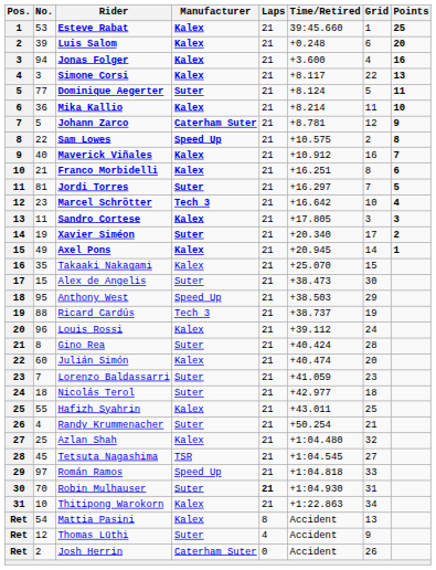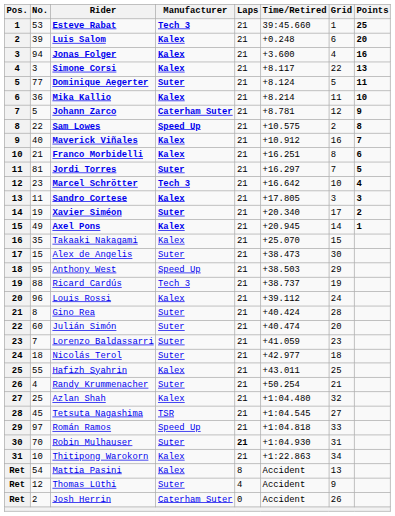 <table class="wikitable" style="font-size: 95%;">
 <tr>
 <th>Pos.</th>
 <th>No.</th>
 <th>Rider</th>
 <th>Manufacturer</th>
 <th>Laps</th>
 <th>Time/Retired</th>
 <th>Grid</th>
 <th>Points</th>
 </tr>
 <tr>
 <th>1</th>
 <td>53</td>
 <td> <strong><a href='#'>Esteve Rabat</a></strong></td>
-<td><strong><a href='#'>Kalex</a></strong></td>
+<td><strong><a href='#'>Tech 3</a></strong></td>
 <td>21</td>
 <td>39:45.660</td>
 <td>1</td>
 <td><strong>25</strong></td>
 </tr>
 <tr>
 <th>2</th>
 <td>39</td>
 <td> <strong><a href='#'>Luis Salom</a></strong></td>
 <td><strong><a href='#'>Kalex</a></strong></td>
 <td>21</td>
 <td>+0.248</td>
 <td>6</td>
 <td><strong>20</strong></td>
 </tr>
 <tr>
 <th>3</th>
 <td>94</td>
 <td> <strong><a href='#'>Jonas Folger</a></strong></td>
 <td><strong><a href='#'>Kalex</a></strong></td>
 <td>21</td>
 <td>+3.600</td>
 <td>4</td>
 <td><strong>16</strong></td>
 </tr>
 <tr>
 <th>4</th>
 <td>3</td>
 <td> <strong><a href='#'>Simone Corsi</a></strong></td>
 <td><strong><a href='#'>Kalex</a></strong></td>
 <td>21</td>
 <td>+8.117</td>
 <td>22</td>
 <td><strong>13</strong></td>
 </tr>
 <tr>
 <th>5</th>
 <td>77</td>
 <td> <strong><a href='#'>Dominique Aegerter</a></strong></td>
 <td><strong><a href='#'>Suter</a></strong></td>
 <td>21</td>
 <td>+8.124</td>
 <td>5</td>
 <td><strong>11</strong></td>
 </tr>
 <tr>
 <th>6</th>
 <td>36</td>
 <td> <strong><a href='#'>Mika Kallio</a></strong></td>
 <td><strong><a href='#'>Kalex</a></strong></td>
 <td>21</td>
 <td>+8.214</td>
 <td>11</td>
 <td><strong>10</strong></td>
 </tr>
 <tr>
 <th>7</th>
 <td>5</td>
 <td> <strong><a href='#'>Johann Zarco</a></strong></td>
 <td><strong><a href='#'>Caterham Suter</a></strong></td>
 <td>21</td>
 <td>+8.781</td>
 <td>12</td>
 <td><strong>9</strong></td>
 </tr>
 <tr>
 <th>8</th>
 <td>22</td>
 <td> <strong><a href='#'>Sam Lowes</a></strong></td>
 <td><strong><a href='#'>Speed Up</a></strong></td>
 <td>21</td>
 <td>+10.575</td>
 <td>2</td>
 <td><strong>8</strong></td>
 </tr>
 <tr>
 <th>9</th>
 <td>40</td>
 <td> <strong><a href='#'>Maverick Viñales</a></strong></td>
 <td><strong><a href='#'>Kalex</a></strong></td>
 <td>21</td>
 <td>+10.912</td>
 <td>16</td>
 <td><strong>7</strong></td>
 </tr>
 <tr>
 <th>10</th>
 <td>21</td>
 <td> <strong><a href='#'>Franco Morbidelli</a></strong></td>
 <td><strong><a href='#'>Kalex</a></strong></td>
 <td>21</td>
 <td>+16.251</td>
 <td>8</td>
 <td><strong>6</strong></td>
 </tr>
 <tr>
 <th>11</th>
 <td>81</td>
 <td> <strong><a href='#'>Jordi Torres</a></strong></td>
 <td><strong><a href='#'>Suter</a></strong></td>
 <td>21</td>
 <td>+16.297</td>
 <td>7</td>
 <td><strong>5</strong></td>
 </tr>
 <tr>
 <th>12</th>
 <td>23</td>
 <td> <strong><a href='#'>Marcel Schrötter</a></strong></td>
 <td><strong><a href='#'>Tech 3</a></strong></td>
 <td>21</td>
 <td>+16.642</td>
 <td>10</td>
 <td><strong>4</strong></td>
 </tr>
 <tr>
 <th>13</th>
 <td>11</td>
 <td> <strong><a href='#'>Sandro Cortese</a></strong></td>
 <td><strong><a href='#'>Kalex</a></strong></td>
 <td>21</td>
 <td>+17.805</td>
 <td>3</td>
 <td><strong>3</strong></td>
 </tr>
 <tr>
 <th>14</th>
 <td>19</td>
 <td> <strong><a href='#'>Xavier Siméon</a></strong></td>
 <td><strong><a href='#'>Suter</a></strong></td>
 <td>21</td>
 <td>+20.340</td>
 <td>17</td>
 <td><strong>2</strong></td>
 </tr>
 <tr>
 <th>15</th>
 <td>49</td>
 <td> <strong><a href='#'>Axel Pons</a></strong></td>
 <td><strong><a href='#'>Kalex</a></strong></td>
 <td>21</td>
 <td>+20.945</td>
 <td>14</td>
 <td><strong>1</strong></td>
 </tr>
 <tr>
 <th>16</th>
 <td>35</td>
 <td> <a href='#'>Takaaki Nakagami</a></td>
 <td><a href='#'>Kalex</a></td>
 <td>21</td>
 <td>+25.070</td>
 <td>15</td>
 <td></td>
 </tr>
 <tr>
 <th>17</th>
 <td>15</td>
 <td> <a href='#'>Alex de Angelis</a></td>
 <td><a href='#'>Suter</a></td>
 <td>21</td>
 <td>+38.473</td>
 <td>30</td>
 <td></td>
 </tr>
 <tr>
 <th>18</th>
 <td>95</td>
 <td> <a href='#'>Anthony West</a></td>
 <td><a href='#'>Speed Up</a></td>
 <td>21</td>
 <td>+38.503</td>
 <td>29</td>
 <td></td>
 </tr>
 <tr>
 <th>19</th>
 <td>88</td>
 <td> <a href='#'>Ricard Cardús</a></td>
 <td><a href='#'>Tech 3</a></td>
 <td>21</td>
 <td>+38.737</td>
 <td>19</td>
 <td></td>
 </tr>
 <tr>
 <th>20</th>
 <td>96</td>
 <td> <a href='#'>Louis Rossi</a></td>
 <td><a href='#'>Kalex</a></td>
 <td>21</td>
 <td>+39.112</td>
 <td>24</td>
 <td></td>
 </tr>
 <tr>
 <th>21</th>
 <td>8</td>
 <td> <a href='#'>Gino Rea</a></td>
 <td><a href='#'>Suter</a></td>
 <td>21</td>
 <td>+40.424</td>
 <td>28</td>
 <td></td>
 </tr>
 <tr>
 <th>22</th>
 <td>60</td>
 <td> <a href='#'>Julián Simón</a></td>
-<td><a href='#'>Kalex</a></td>
+<td><a href='#'>Suter</a></td>
 <td>21</td>
 <td>+40.474</td>
 <td>20</td>
 <td></td>
 </tr>
 <tr>
 <th>23</th>
 <td>7</td>
 <td> <a href='#'>Lorenzo Baldassarri</a></td>
 <td><a href='#'>Suter</a></td>
 <td>21</td>
 <td>+41.059</td>
 <td>23</td>
 <td></td>
 </tr>
 <tr>
 <th>24</th>
 <td>18</td>
 <td> <a href='#'>Nicolás Terol</a></td>
 <td><a href='#'>Suter</a></td>
 <td>21</td>
 <td>+42.977</td>
 <td>18</td>
 <td></td>
 </tr>
 <tr>
 <th>25</th>
 <td>55</td>
 <td> <a href='#'>Hafizh Syahrin</a></td>
 <td><a href='#'>Kalex</a></td>
 <td>21</td>
 <td>+43.011</td>
 <td>25</td>
 <td></td>
 </tr>
 <tr>
 <th>26</th>
 <td>4</td>
 <td> <a href='#'>Randy Krummenacher</a></td>
 <td><a href='#'>Suter</a></td>
 <td>21</td>
 <td>+50.254</td>
 <td>21</td>
 <td></td>
 </tr>
 <tr>
 <th>27</th>
 <td>25</td>
 <td> <a href='#'>Azlan Shah</a></td>
 <td><a href='#'>Kalex</a></td>
 <td>21</td>
 <td>+1:04.480</td>
 <td>32</td>
 <td></td>
 </tr>
 <tr>
 <th>28</th>
 <td>45</td>
 <td> <a href='#'>Tetsuta Nagashima</a></td>
 <td><a href='#'>TSR</a></td>
 <td>21</td>
 <td>+1:04.545</td>
 <td>27</td>
 <td></td>
 </tr>
 <tr>
 <th>29</th>
 <td>97</td>
 <td> <a href='#'>Román Ramos</a></td>
 <td><a href='#'>Speed Up</a></td>
 <td>21</td>
 <td>+1:04.818</td>
 <td>33</td>
 <td></td>
 </tr>
 <tr>
 <th>30</th>
 <td>70</td>
 <td> <a href='#'>Robin Mulhauser</a></td>
 <td><a href='#'>Suter</a></td>
 <td><strong>21</strong></td>
 <td>+1:04.930</td>
 <td>31</td>
 <td></td>
 </tr>
 <tr>
 <th>31</th>
 <td>10</td>
 <td> <a href='#'>Thitipong Warokorn</a></td>
 <td><a href='#'>Kalex</a></td>
 <td>21</td>
 <td>+1:22.863</td>
 <td>34</td>
 <td></td>
 </tr>
 <tr>
 <th>Ret</th>
 <td>54</td>
 <td> <a href='#'>Mattia Pasini</a></td>
 <td><a href='#'>Kalex</a></td>
 <td>8</td>
 <td>Accident</td>
 <td>13</td>
 <td></td>
 </tr>
 <tr>
 <th>Ret</th>
 <td>12</td>
 <td> <a href='#'>Thomas Lüthi</a></td>
 <td><a href='#'>Suter</a></td>
 <td>4</td>
 <td>Accident</td>
 <td>9</td>
 <td></td>
 </tr>
 <tr>
 <th>Ret</th>
 <td>2</td>
 <td> <a href='#'>Josh Herrin</a></td>
 <td><a href='#'>Caterham Suter</a></td>
 <td>0</td>
 <td>Accident</td>
 <td>26</td>
 <td></td>
 </tr>
 <tr>
 <th colspan=8></th>
 </tr>
 </table>
